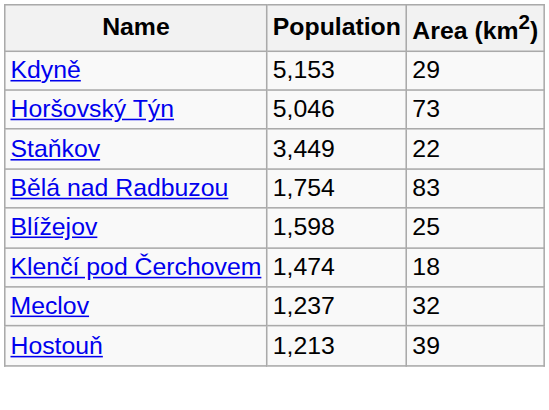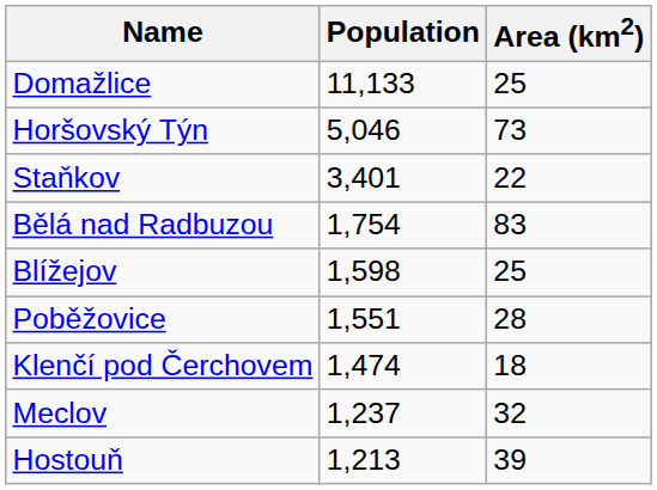 <table class="wikitable sortable">
 <tr>
 <th>Name</th>
 <th>Population</th>
 <th>Area (km<sup>2</sup>)</th>
 </tr>
 <tr>
-<td><a href='#'>Kdyně</a></td>
-<td>5,153</td>
-<td>29</td>
+<td><a href='#'>Domažlice</a></td>
+<td>11,133</td>
+<td>25</td>
 </tr>
 <tr>
 <td><a href='#'>Horšovský Týn</a></td>
 <td>5,046</td>
 <td>73</td>
 </tr>
 <tr>
 <td><a href='#'>Staňkov</a></td>
-<td>3,449</td>
+<td>3,401</td>
 <td>22</td>
 </tr>
 <tr>
 <td><a href='#'>Bělá nad Radbuzou</a></td>
 <td>1,754</td>
 <td>83</td>
 </tr>
 <tr>
 <td><a href='#'>Blížejov</a></td>
 <td>1,598</td>
 <td>25</td>
+</tr>
+<tr>
+<td><a href='#'>Poběžovice</a></td>
+<td>1,551</td>
+<td>28</td>
 </tr>
 <tr>
 <td><a href='#'>Klenčí pod Čerchovem</a></td>
 <td>1,474</td>
 <td>18</td>
 </tr>
 <tr>
 <td><a href='#'>Meclov</a></td>
 <td>1,237</td>
 <td>32</td>
 </tr>
 <tr>
 <td><a href='#'>Hostouň</a></td>
 <td>1,213</td>
 <td>39</td>
 </tr>
 </table>
